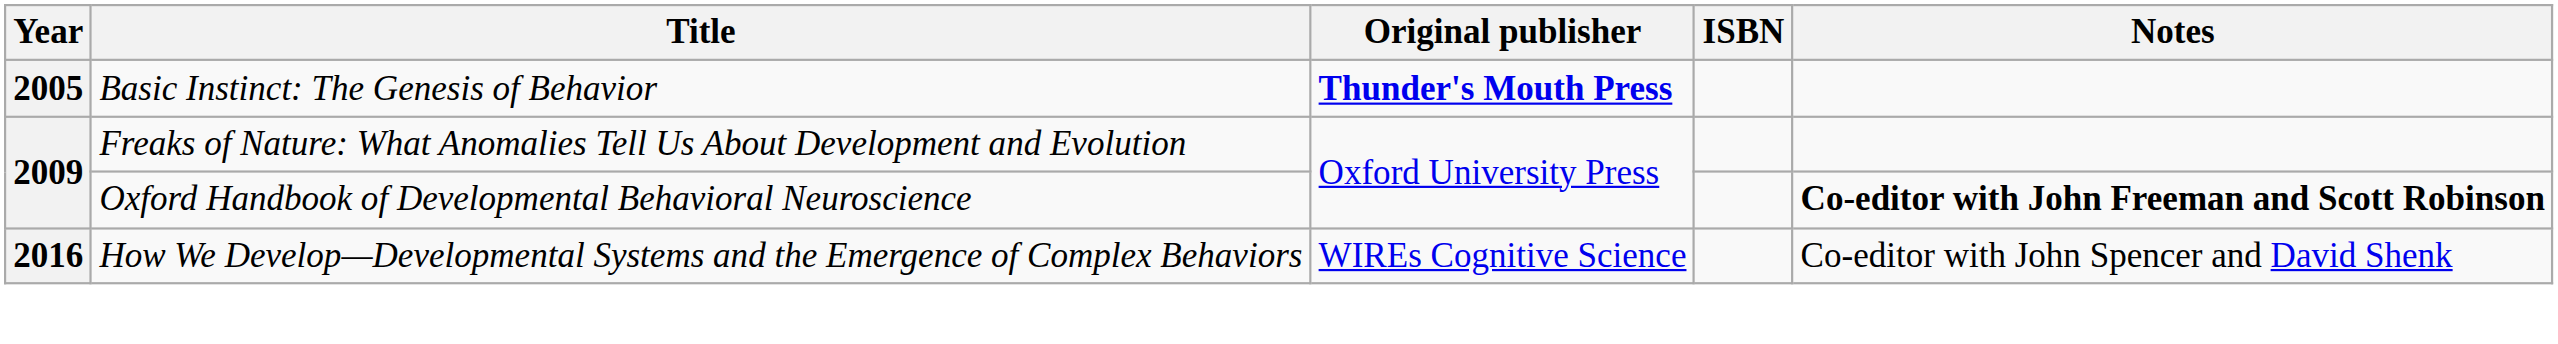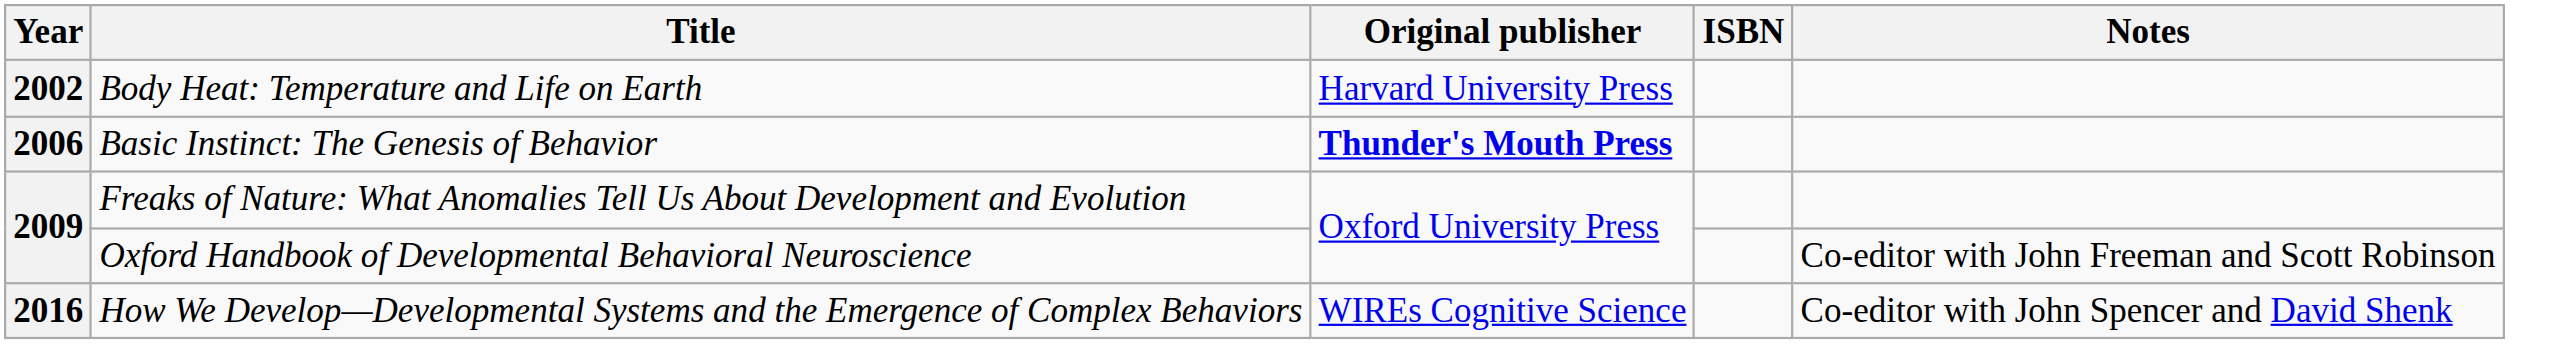 <table class="wikitable plainrowheaders sortable">
 <tr>
 <th scope="col">Year</th>
 <th scope="col">Title</th>
 <th scope="col">Original publisher</th>
 <th scope="col">ISBN</th>
 <th scope="col" class="unsortable">Notes</th>
 </tr>
 <tr>
-<th scope="row">2005</th>
+<th scope="row">2002</th>
+<td><em>Body Heat: Temperature and Life on Earth</em></td>
+<td><a href='#'>Harvard University Press</a></td>
+<td></td>
+<td></td>
+</tr>
+<tr>
+<th scope="row">2006</th>
 <td><em>Basic Instinct: The Genesis of Behavior</em></td>
 <td><strong><a href='#'>Thunder's Mouth Press</a></strong></td>
 <td></td>
 <td></td>
 </tr>
 <tr>
 <th scope="row" rowspan="2">2009</th>
 <td><em>Freaks of Nature: What Anomalies Tell Us About Development and Evolution</em></td>
 <td rowspan="2"><a href='#'>Oxford University Press</a></td>
 <td></td>
 <td></td>
 </tr>
 <tr>
 <td><em>Oxford Handbook of Developmental Behavioral Neuroscience</em></td>
 <td></td>
-<td><strong>Co-editor with John Freeman and Scott Robinson</strong></td>
+<td>Co-editor with John Freeman and Scott Robinson</td>
 </tr>
 <tr>
 <th scope="row">2016</th>
 <td><em>How We Develop—Developmental Systems and the Emergence of Complex Behaviors</em></td>
 <td><a href='#'>WIREs Cognitive Science</a></td>
 <td></td>
 <td>Co-editor with John Spencer and <a href='#'>David Shenk</a></td>
 </tr>
 </table>
